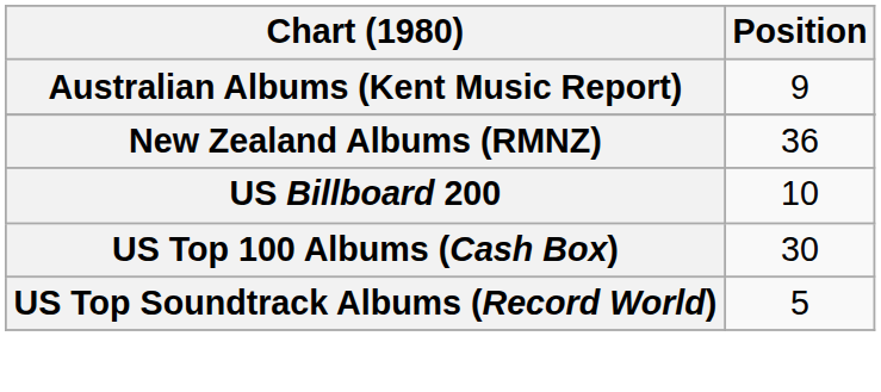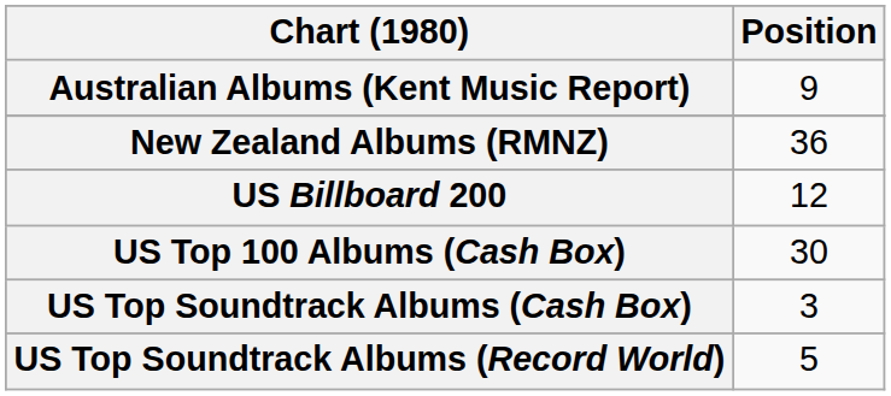 <table class="wikitable sortable plainrowheaders" style="text-align:center">
 <tr>
 <th scope="col">Chart (1980)</th>
 <th scope="col">Position</th>
 </tr>
 <tr>
 <th scope="row">Australian Albums (Kent Music Report)</th>
 <td>9</td>
 </tr>
 <tr>
 </tr>
 <tr>
 <th scope="row">New Zealand Albums (RMNZ)</th>
 <td>36</td>
 </tr>
 <tr>
 <th scope="row">US <em>Billboard</em> 200</th>
-<td>10</td>
+<td>12</td>
 </tr>
 <tr>
 <th scope="row">US Top 100 Albums (<em>Cash Box</em>)</th>
 <td>30</td>
 </tr>
 <tr>
+<th scope="row">US Top Soundtrack Albums (<em>Cash Box</em>)</th>
+<td>3</td>
+</tr>
+<tr>
 <th scope="row">US Top Soundtrack Albums (<em>Record World</em>)</th>
 <td>5</td>
 </tr>
 </table>
